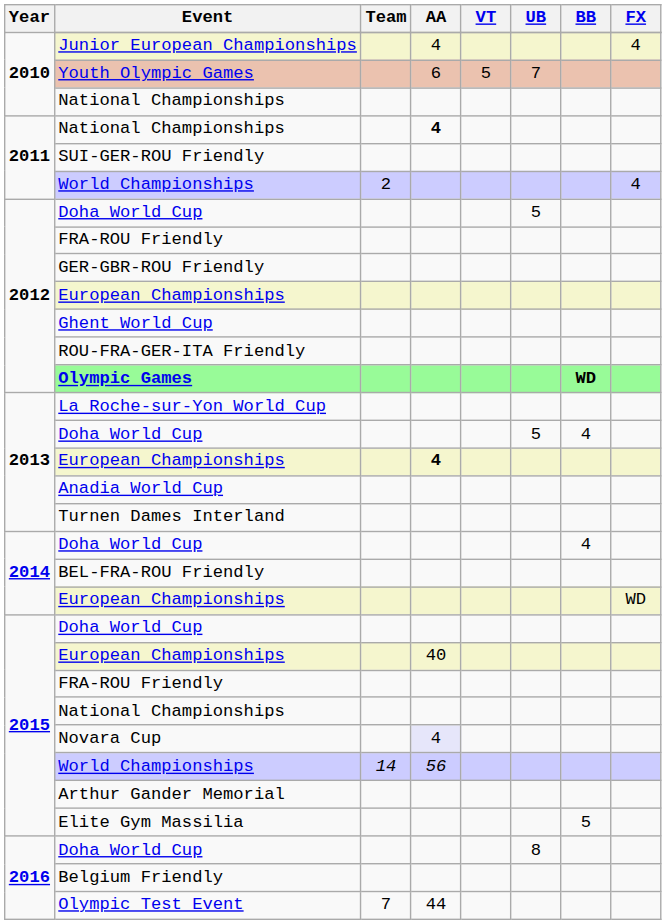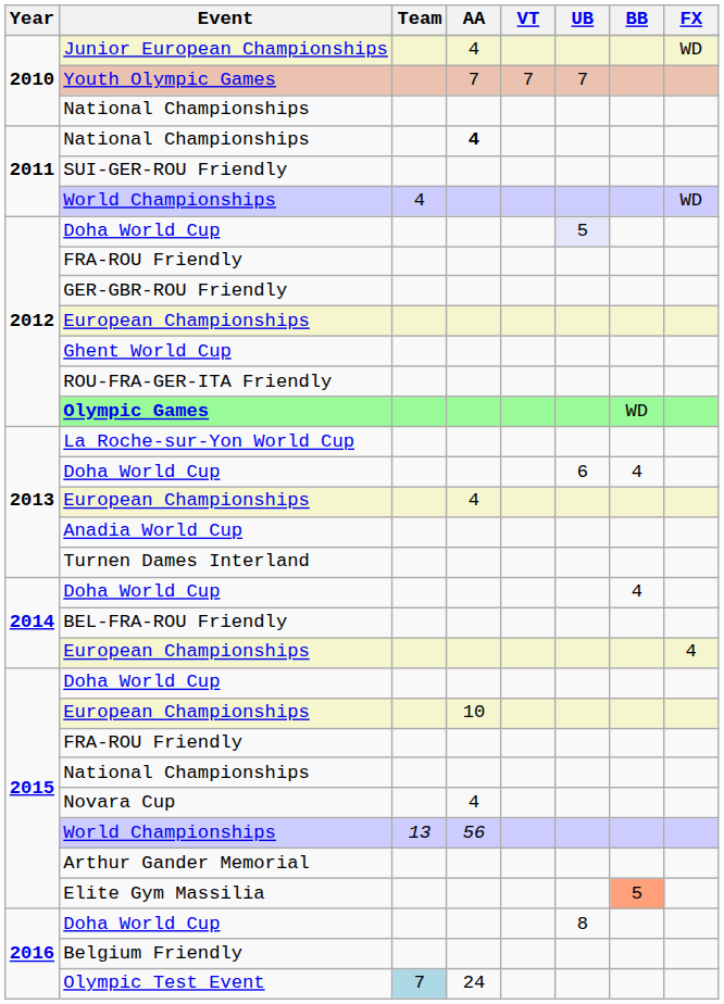 <table class="wikitable" style="text-align:center; font-size:95%;">
 <tr>
 <th align=center>Year</th>
 <th align=center>Event</th>
 <th style="width:30px;">Team</th>
 <th style="width:30px;">AA</th>
 <th style="width:30px;"><a href='#'>VT</a></th>
 <th style="width:30px;"><a href='#'>UB</a></th>
 <th style="width:30px;"><a href='#'>BB</a></th>
 <th style="width:30px;"><a href='#'>FX</a></th>
 </tr>
 <tr>
 <td rowspan="4"><strong>2010</strong></td>
 </tr>
 <tr bgcolor=F5F6CE>
 <td align=left><a href='#'>Junior European Championships</a></td>
 <td></td>
 <td>4</td>
 <td></td>
 <td></td>
 <td></td>
-<td>4</td>
+<td>WD</td>
 </tr>
 <tr bgcolor=#EBC2AF>
 <td align=left><a href='#'>Youth Olympic Games</a></td>
 <td></td>
-<td>6</td>
-<td>5</td>
+<td>7</td>
+<td>7</td>
 <td>7</td>
 <td></td>
 <td></td>
 </tr>
 <tr>
 <td align=left>National Championships</td>
 <td></td>
 <td></td>
 <td></td>
 <td></td>
 <td></td>
 <td></td>
 </tr>
 <tr>
 <td rowspan="3"><strong>2011</strong></td>
 <td align=left>National Championships</td>
 <td></td>
 <td><strong>4</strong></td>
 <td></td>
 <td></td>
 <td></td>
 <td></td>
 </tr>
 <tr>
 <td align=left>SUI-GER-ROU Friendly</td>
 <td></td>
 <td></td>
 <td></td>
 <td></td>
 <td></td>
 <td></td>
 </tr>
 <tr bgcolor=#CCCCFF>
 <td align=left><a href='#'>World Championships</a></td>
-<td>2</td>
+<td>4</td>
 <td></td>
 <td></td>
 <td></td>
 <td></td>
-<td>4</td>
+<td>WD</td>
 </tr>
 <tr>
 <td rowspan="7"><strong>2012</strong></td>
 <td align=left><a href='#'>Doha World Cup</a></td>
 <td></td>
 <td></td>
 <td></td>
-<td>5</td>
+<td style="background: lavender;">5</td>
 <td></td>
 <td></td>
 </tr>
 <tr>
 <td align=left>FRA-ROU Friendly</td>
 <td></td>
 <td></td>
 <td></td>
 <td></td>
 <td></td>
 <td></td>
 </tr>
 <tr>
 <td align=left>GER-GBR-ROU Friendly</td>
 <td></td>
 <td></td>
 <td></td>
 <td></td>
 <td></td>
 <td></td>
 </tr>
 <tr bgcolor=F5F6CE>
 <td align=left><a href='#'>European Championships</a></td>
 <td></td>
 <td></td>
 <td></td>
 <td></td>
 <td></td>
 <td></td>
 </tr>
 <tr>
 <td align=left><a href='#'>Ghent World Cup</a></td>
 <td></td>
 <td></td>
 <td></td>
 <td></td>
 <td></td>
 <td></td>
 </tr>
 <tr>
 <td align=left>ROU-FRA-GER-ITA Friendly</td>
 <td></td>
 <td></td>
 <td></td>
 <td></td>
 <td></td>
 <td></td>
 </tr>
 <tr bgcolor=98FB98>
 <td align=left><strong><a href='#'>Olympic Games</a></strong></td>
 <td></td>
 <td></td>
 <td></td>
 <td></td>
-<td><strong>WD</strong></td>
+<td>WD</td>
 <td></td>
 </tr>
 <tr>
 <td rowspan="5"><strong>2013</strong></td>
 <td align=left><a href='#'>La Roche-sur-Yon World Cup</a></td>
 <td></td>
 <td></td>
 <td></td>
 <td></td>
 <td></td>
 <td></td>
 </tr>
 <tr>
 <td align=left><a href='#'>Doha World Cup</a></td>
 <td></td>
 <td></td>
 <td></td>
-<td>5</td>
+<td>6</td>
 <td>4</td>
 <td></td>
 </tr>
 <tr bgcolor=F5F6CE>
 <td align=left><a href='#'>European Championships</a></td>
 <td></td>
-<td><strong>4</strong></td>
+<td>4</td>
 <td></td>
 <td></td>
 <td></td>
 <td></td>
 </tr>
 <tr>
 <td align=left><a href='#'>Anadia World Cup</a></td>
 <td></td>
 <td></td>
 <td></td>
 <td></td>
 <td></td>
 <td></td>
 </tr>
 <tr>
 <td align=left>Turnen Dames Interland</td>
 <td></td>
 <td></td>
 <td></td>
 <td></td>
 <td></td>
 <td></td>
 </tr>
 <tr>
 <td rowspan="3"><strong><a href='#'>2014</a></strong></td>
 <td align=left><a href='#'>Doha World Cup</a></td>
 <td></td>
 <td></td>
 <td></td>
 <td></td>
 <td>4</td>
 <td></td>
 </tr>
 <tr>
 <td align=left>BEL-FRA-ROU Friendly</td>
 <td></td>
 <td></td>
 <td></td>
 <td></td>
 <td></td>
 <td></td>
 </tr>
 <tr bgcolor=F5F6CE>
 <td align=left><a href='#'>European Championships</a></td>
 <td></td>
 <td></td>
 <td></td>
 <td></td>
 <td></td>
-<td>WD</td>
+<td>4</td>
 </tr>
 <tr>
 <td rowspan="8"><strong><a href='#'>2015</a></strong></td>
 <td align=left><a href='#'>Doha World Cup</a></td>
 <td></td>
 <td></td>
 <td></td>
 <td></td>
 <td></td>
 <td></td>
 </tr>
 <tr bgcolor=F5F6CE>
 <td align=left><a href='#'>European Championships</a></td>
 <td></td>
-<td>40</td>
+<td>10</td>
 <td></td>
 <td></td>
 <td></td>
 <td></td>
 </tr>
 <tr>
 <td align=left>FRA-ROU Friendly</td>
 <td></td>
 <td></td>
 <td></td>
 <td></td>
 <td></td>
 <td></td>
 </tr>
 <tr>
 <td align=left>National Championships</td>
 <td></td>
 <td></td>
 <td></td>
 <td></td>
 <td></td>
 <td></td>
 </tr>
 <tr>
 <td align=left>Novara Cup</td>
 <td></td>
-<td style="background: lavender;">4</td>
+<td>4</td>
 <td></td>
 <td></td>
 <td></td>
 <td></td>
 </tr>
 <tr bgcolor=#CCCCFF>
 <td align=left><a href='#'>World Championships</a></td>
-<td><em>14</em></td>
+<td><em>13</em></td>
 <td><em>56</em></td>
 <td></td>
 <td></td>
 <td></td>
 <td></td>
 </tr>
 <tr>
 <td align=left>Arthur Gander Memorial</td>
 <td></td>
 <td></td>
 <td></td>
 <td></td>
 <td></td>
 <td></td>
 </tr>
 <tr>
 <td align=left>Elite Gym Massilia</td>
 <td></td>
 <td></td>
 <td></td>
 <td></td>
-<td>5</td>
+<td style="background: lightsalmon;">5</td>
 <td></td>
 </tr>
 <tr>
 <td rowspan="3"><strong><a href='#'>2016</a></strong></td>
 <td align=left><a href='#'>Doha World Cup</a></td>
 <td></td>
 <td></td>
 <td></td>
 <td>8</td>
 <td></td>
 <td></td>
 </tr>
 <tr>
 <td align=left>Belgium Friendly</td>
 <td></td>
 <td></td>
 <td></td>
 <td></td>
 <td></td>
 <td></td>
 </tr>
 <tr>
 <td align=left><a href='#'>Olympic Test Event</a></td>
-<td>7</td>
-<td>44</td>
+<td style="background: lightblue;">7</td>
+<td>24</td>
 <td></td>
 <td></td>
 <td></td>
 <td></td>
 </tr>
 </table>
